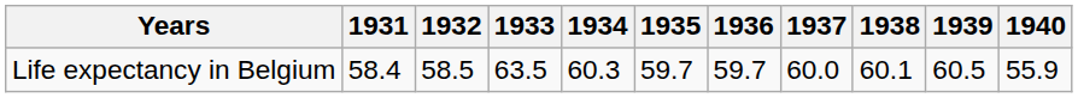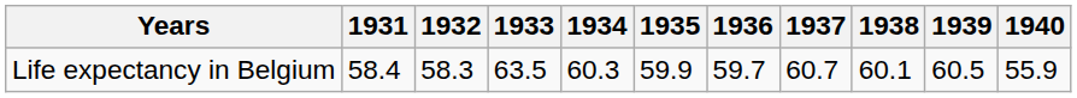 <table class="wikitable">
 <tr>
 <th>Years</th>
 <th>1931</th>
 <th>1932</th>
 <th>1933</th>
 <th>1934</th>
 <th>1935</th>
 <th>1936</th>
 <th>1937</th>
 <th>1938</th>
 <th>1939</th>
 <th>1940</th>
 </tr>
 <tr>
 <td>Life expectancy in Belgium</td>
 <td>58.4</td>
-<td>58.5</td>
+<td>58.3</td>
 <td>63.5</td>
 <td>60.3</td>
+<td>59.9</td>
 <td>59.7</td>
-<td>59.7</td>
-<td>60.0</td>
+<td>60.7</td>
 <td>60.1</td>
 <td>60.5</td>
 <td>55.9</td>
 </tr>
 </table>
